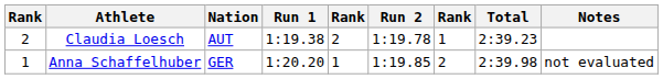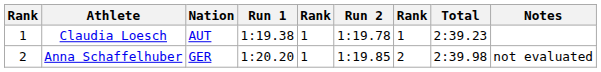 <table class=wikitable>
 <tr>
 <th>Rank</th>
 <th>Athlete</th>
 <th>Nation</th>
 <th>Run 1</th>
 <th>Rank</th>
 <th>Run 2</th>
 <th>Rank</th>
 <th>Total</th>
 <th>Notes</th>
 </tr>
 <tr bgcolor="#FFFFFF">
-<td align="center">2</td>
+<td align="center">1</td>
 <td align="center"><a href='#'>Claudia Loesch</a></td>
 <td> <a href='#'>AUT</a></td>
 <td align="right">1:19.38</td>
-<td>2</td>
+<td>1</td>
 <td>1:19.78</td>
 <td>1</td>
 <td>2:39.23</td>
 <td></td>
 </tr>
 <tr bgcolor="#FFFFFF">
-<td align="center">1</td>
+<td align="center">2</td>
 <td align="center"><a href='#'>Anna Schaffelhuber</a></td>
 <td> <a href='#'>GER</a></td>
 <td align="right">1:20.20</td>
 <td>1</td>
 <td>1:19.85</td>
 <td>2</td>
 <td>2:39.98</td>
 <td>not evaluated</td>
 </tr>
 </table>
